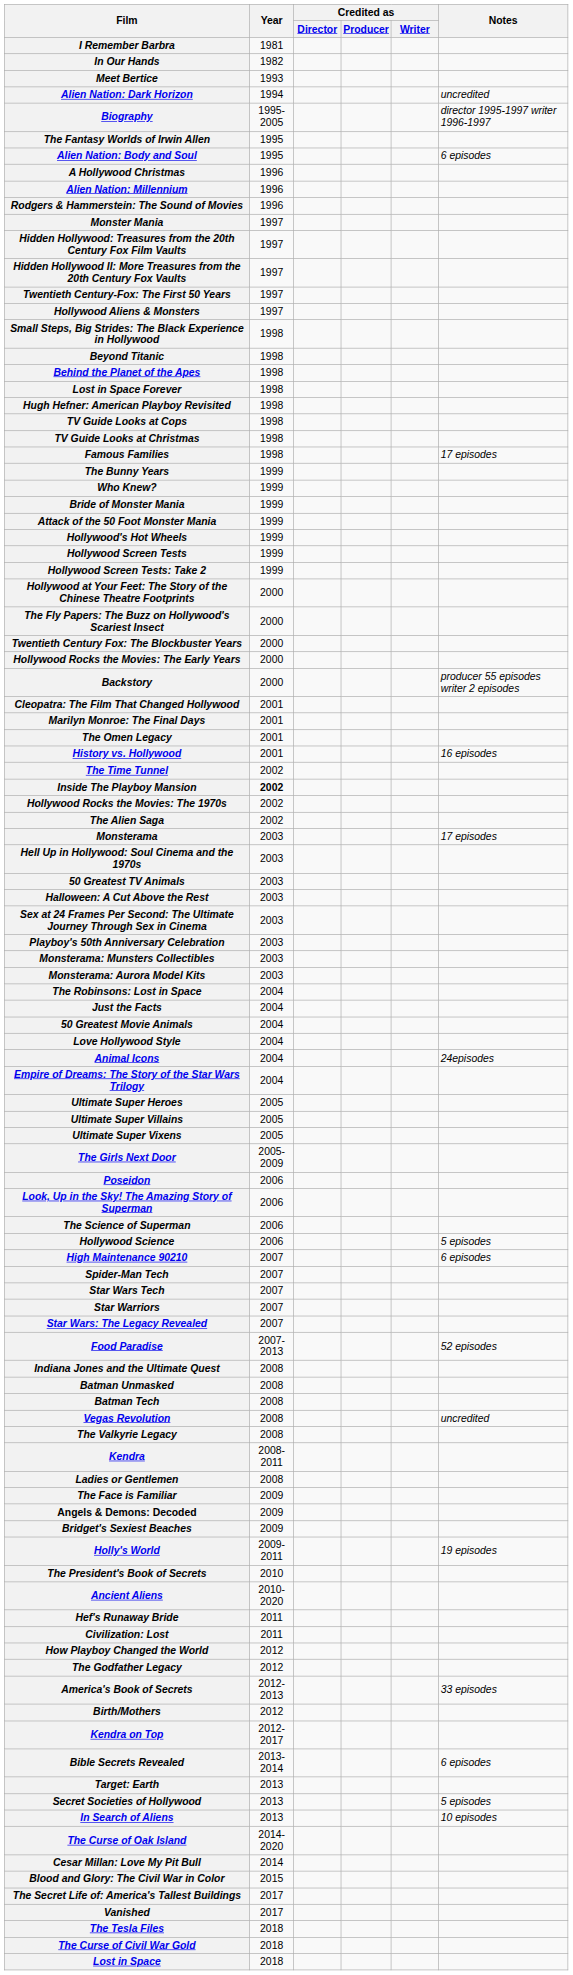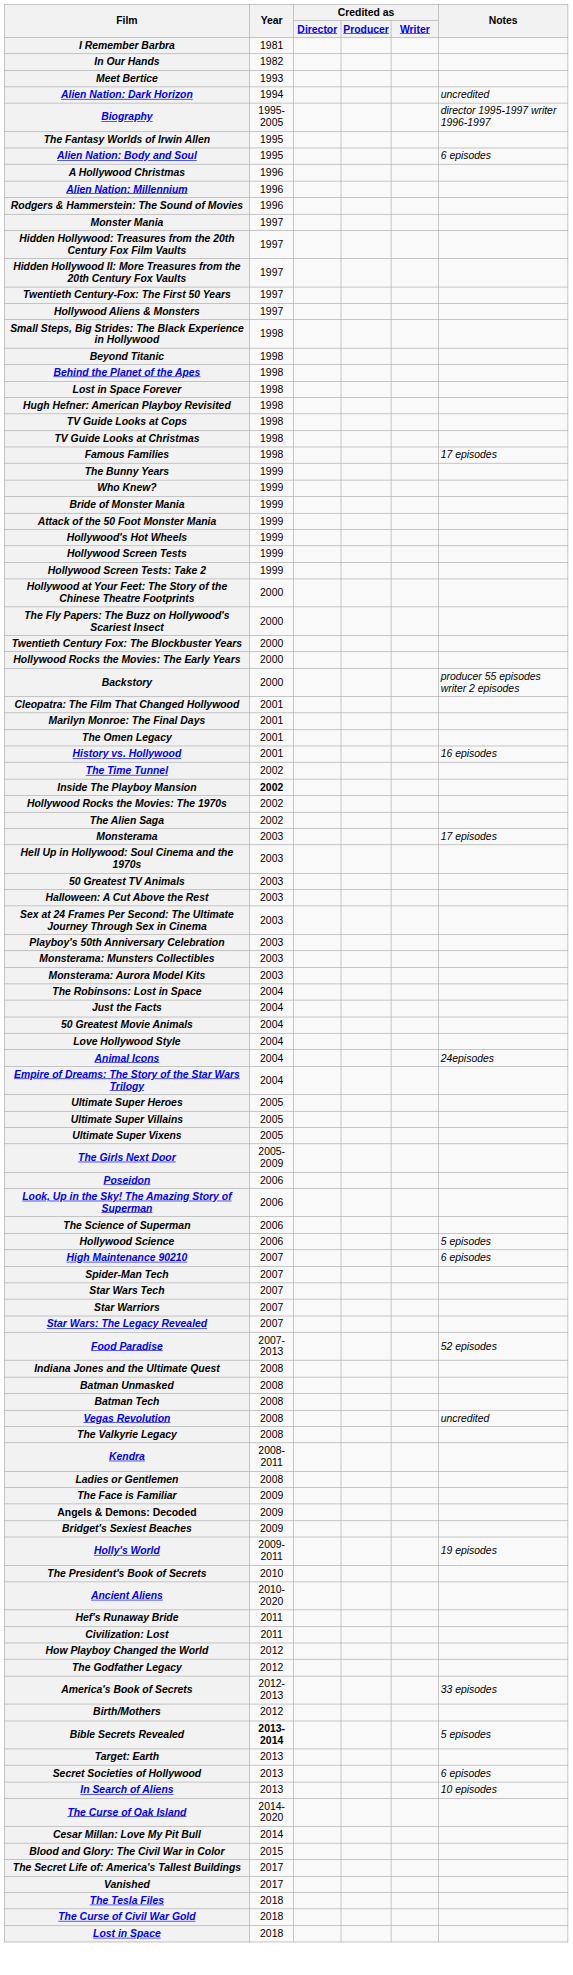 <table class="wikitable sortable plainrowheaders" style="text-align:center">
 <tr>
 <th rowspan="2" scope="col">Film</th>
 <th scope="col" rowspan="2">Year</th>
 <th scope="col" colspan="3">Credited as</th>
 <th scope="col" rowspan="2" class="unsortable">Notes</th>
 </tr>
 <tr>
 <th width="65"><a href='#'>Director</a></th>
 <th width="65"><a href='#'>Producer</a></th>
 <th width="65"><a href='#'>Writer</a></th>
 </tr>
 <tr>
 <th scope="row"><em>I Remember Barbra</em></th>
 <td>1981</td>
 <td></td>
 <td></td>
 <td></td>
 <td style="text-align:left"></td>
 </tr>
 <tr>
 <th scope="row"><em>In Our Hands</em></th>
 <td>1982</td>
 <td></td>
 <td></td>
 <td></td>
 <td style="text-align:left"></td>
 </tr>
 <tr>
 <th scope="row"><em>Meet Bertice</em></th>
 <td>1993</td>
 <td></td>
 <td></td>
 <td></td>
 <td style="text-align:left"></td>
 </tr>
 <tr>
 <th scope="row"><em><a href='#'>Alien Nation: Dark Horizon</a></em></th>
 <td>1994</td>
 <td></td>
 <td></td>
 <td></td>
 <td style="text-align:left"><em>uncredited</em></td>
 </tr>
 <tr>
 <th scope="row"><em><a href='#'>Biography</a></em></th>
 <td>1995-2005</td>
 <td></td>
 <td></td>
 <td></td>
 <td style="text-align:left"><em>director 1995-1997</em> <em>writer 1996-1997</em></td>
 </tr>
 <tr>
 <th scope="row"><em>The Fantasy Worlds of Irwin Allen</em></th>
 <td>1995</td>
 <td></td>
 <td></td>
 <td></td>
 <td style="text-align:left"></td>
 </tr>
 <tr>
 <th scope="row"><em><a href='#'>Alien Nation: Body and Soul</a></em></th>
 <td>1995</td>
 <td></td>
 <td></td>
 <td></td>
 <td style="text-align:left"><em>6 episodes</em></td>
 </tr>
 <tr>
 <th scope="row"><em>A Hollywood Christmas</em></th>
 <td>1996</td>
 <td></td>
 <td></td>
 <td></td>
 <td style="text-align:left"></td>
 </tr>
 <tr>
 <th scope="row"><em><a href='#'>Alien Nation: Millennium</a></em></th>
 <td>1996</td>
 <td></td>
 <td></td>
 <td></td>
 <td style="text-align:left"></td>
 </tr>
 <tr>
 <th scope="row"><em>Rodgers & Hammerstein: The Sound of Movies</em></th>
 <td>1996</td>
 <td></td>
 <td></td>
 <td></td>
 <td style="text-align:left"></td>
 </tr>
 <tr>
 <th scope="row"><em>Monster Mania</em></th>
 <td>1997</td>
 <td></td>
 <td></td>
 <td></td>
 <td style="text-align:left"></td>
 </tr>
 <tr>
 <th scope="row"><em>Hidden Hollywood: Treasures from the 20th Century Fox Film Vaults</em></th>
 <td>1997</td>
 <td></td>
 <td></td>
 <td></td>
 <td style="text-align:left"></td>
 </tr>
 <tr>
 <th scope="row"><em>Hidden Hollywood II: More Treasures from the 20th Century Fox Vaults</em></th>
 <td>1997</td>
 <td></td>
 <td></td>
 <td></td>
 <td style="text-align:left"></td>
 </tr>
 <tr>
 <th scope="row"><em>Twentieth Century-Fox: The First 50 Years</em></th>
 <td>1997</td>
 <td></td>
 <td></td>
 <td></td>
 <td style="text-align:left"></td>
 </tr>
 <tr>
 <th scope="row"><em>Hollywood Aliens & Monsters</em></th>
 <td>1997</td>
 <td></td>
 <td></td>
 <td></td>
 <td style="text-align:left"></td>
 </tr>
 <tr>
 <th scope="row"><em>Small Steps, Big Strides: The Black Experience in Hollywood</em></th>
 <td>1998</td>
 <td></td>
 <td></td>
 <td></td>
 <td style="text-align:left"></td>
 </tr>
 <tr>
 <th scope="row"><em>Beyond Titanic</em></th>
 <td>1998</td>
 <td></td>
 <td></td>
 <td></td>
 <td style="text-align:left"></td>
 </tr>
 <tr>
 <th scope="row"><em><a href='#'>Behind the Planet of the Apes</a></em></th>
 <td>1998</td>
 <td></td>
 <td></td>
 <td></td>
 <td style="text-align:left"></td>
 </tr>
 <tr>
 <th scope="row"><em>Lost in Space Forever</em></th>
 <td>1998</td>
 <td></td>
 <td></td>
 <td></td>
 <td style="text-align:left"></td>
 </tr>
 <tr>
 <th scope="row"><em>Hugh Hefner: American Playboy Revisited</em></th>
 <td>1998</td>
 <td></td>
 <td></td>
 <td></td>
 <td style="text-align:left"></td>
 </tr>
 <tr>
 <th scope="row"><em>TV Guide Looks at Cops</em></th>
 <td>1998</td>
 <td></td>
 <td></td>
 <td></td>
 <td style="text-align:left"></td>
 </tr>
 <tr>
 <th scope="row"><em>TV Guide Looks at Christmas</em></th>
 <td>1998</td>
 <td></td>
 <td></td>
 <td></td>
 <td style="text-align:left"></td>
 </tr>
 <tr>
 <th scope="row"><em>Famous Families</em></th>
 <td>1998</td>
 <td></td>
 <td></td>
 <td></td>
 <td style="text-align:left"><em>17 episodes</em></td>
 </tr>
 <tr>
 <th scope="row"><em>The Bunny Years</em></th>
 <td>1999</td>
 <td></td>
 <td></td>
 <td></td>
 <td style="text-align:left"></td>
 </tr>
 <tr>
 <th scope="row"><em>Who Knew?</em></th>
 <td>1999</td>
 <td></td>
 <td></td>
 <td></td>
 <td style="text-align:left"></td>
 </tr>
 <tr>
 <th scope="row"><em>Bride of Monster Mania</em></th>
 <td>1999</td>
 <td></td>
 <td></td>
 <td></td>
 <td style="text-align:left"></td>
 </tr>
 <tr>
 <th scope="row"><em>Attack of the 50 Foot Monster Mania</em></th>
 <td>1999</td>
 <td></td>
 <td></td>
 <td></td>
 <td style="text-align:left"></td>
 </tr>
 <tr>
 <th scope="row"><em>Hollywood's Hot Wheels</em></th>
 <td>1999</td>
 <td></td>
 <td></td>
 <td></td>
 <td style="text-align:left"></td>
 </tr>
 <tr>
 <th scope="row"><em>Hollywood Screen Tests</em></th>
 <td>1999</td>
 <td></td>
 <td></td>
 <td></td>
 <td style="text-align:left"></td>
 </tr>
 <tr>
 <th scope="row"><em>Hollywood Screen Tests: Take 2</em></th>
 <td>1999</td>
 <td></td>
 <td></td>
 <td></td>
 <td style="text-align:left"></td>
 </tr>
 <tr>
 <th scope="row"><em>Hollywood at Your Feet: The Story of the Chinese Theatre Footprints</em></th>
 <td>2000</td>
 <td></td>
 <td></td>
 <td></td>
 <td style="text-align:left"></td>
 </tr>
 <tr>
 <th scope="row"><em>The Fly Papers: The Buzz on Hollywood's Scariest Insect</em></th>
 <td>2000</td>
 <td></td>
 <td></td>
 <td></td>
 <td style="text-align:left"></td>
 </tr>
 <tr>
 <th scope="row"><em>Twentieth Century Fox: The Blockbuster Years</em></th>
 <td>2000</td>
 <td></td>
 <td></td>
 <td></td>
 <td style="text-align:left"></td>
 </tr>
 <tr>
 <th scope="row"><em>Hollywood Rocks the Movies: The Early Years</em></th>
 <td>2000</td>
 <td></td>
 <td></td>
 <td></td>
 <td style="text-align:left"></td>
 </tr>
 <tr>
 <th scope="row"><em>Backstory</em></th>
 <td>2000</td>
 <td></td>
 <td></td>
 <td></td>
 <td style="text-align:left"><em>producer 55 episodes</em> <em>writer 2 episodes</em></td>
 </tr>
 <tr>
 <th scope="row"><em>Cleopatra: The Film That Changed Hollywood</em></th>
 <td>2001</td>
 <td></td>
 <td></td>
 <td></td>
 <td style="text-align:left"></td>
 </tr>
 <tr>
 <th scope="row"><em>Marilyn Monroe: The Final Days</em></th>
 <td>2001</td>
 <td></td>
 <td></td>
 <td></td>
 <td style="text-align:left"></td>
 </tr>
 <tr>
 <th scope="row"><em>The Omen Legacy</em></th>
 <td>2001</td>
 <td></td>
 <td></td>
 <td></td>
 <td style="text-align:left"></td>
 </tr>
 <tr>
 <th scope="row"><em><a href='#'>History vs. Hollywood</a></em></th>
 <td>2001</td>
 <td></td>
 <td></td>
 <td></td>
 <td style="text-align:left"><em>16 episodes</em></td>
 </tr>
 <tr>
 <th scope="row"><em><a href='#'>The Time Tunnel</a></em></th>
 <td>2002</td>
 <td></td>
 <td></td>
 <td></td>
 <td style="text-align:left"></td>
 </tr>
 <tr>
 <th scope="row"><em>Inside The Playboy Mansion</em></th>
 <td><strong>2002</strong></td>
 <td></td>
 <td></td>
 <td></td>
 <td style="text-align:left"></td>
 </tr>
 <tr>
 <th scope="row"><em>Hollywood Rocks the Movies: The 1970s</em></th>
 <td>2002</td>
 <td></td>
 <td></td>
 <td></td>
 <td style="text-align:left"></td>
 </tr>
 <tr>
 <th scope="row"><em>The Alien Saga</em></th>
 <td>2002</td>
 <td></td>
 <td></td>
 <td></td>
 <td style="text-align:left"></td>
 </tr>
 <tr>
 <th scope="row"><em>Monsterama</em></th>
 <td>2003</td>
 <td></td>
 <td></td>
 <td></td>
 <td style="text-align:left"><em>17 episodes</em></td>
 </tr>
 <tr>
 <th scope="row"><em>Hell Up in Hollywood: Soul Cinema and the 1970s</em></th>
 <td>2003</td>
 <td></td>
 <td></td>
 <td></td>
 <td style="text-align:left"></td>
 </tr>
 <tr>
 <th scope="row"><em>50 Greatest TV Animals</em></th>
 <td>2003</td>
 <td></td>
 <td></td>
 <td></td>
 <td style="text-align:left"></td>
 </tr>
 <tr>
 <th scope="row"><em>Halloween: A Cut Above the Rest</em></th>
 <td>2003</td>
 <td></td>
 <td></td>
 <td></td>
 <td style="text-align:left"></td>
 </tr>
 <tr>
 <th scope="row"><em>Sex at 24 Frames Per Second: The Ultimate Journey Through Sex in Cinema</em></th>
 <td>2003</td>
 <td></td>
 <td></td>
 <td></td>
 <td style="text-align:left"></td>
 </tr>
 <tr>
 <th scope="row"><em>Playboy's 50th Anniversary Celebration</em></th>
 <td>2003</td>
 <td></td>
 <td></td>
 <td></td>
 <td style="text-align:left"></td>
 </tr>
 <tr>
 <th scope="row"><em>Monsterama: Munsters Collectibles</em></th>
 <td>2003</td>
 <td></td>
 <td></td>
 <td></td>
 <td style="text-align:left"></td>
 </tr>
 <tr>
 <th scope="row"><em>Monsterama: Aurora Model Kits</em></th>
 <td>2003</td>
 <td></td>
 <td></td>
 <td></td>
 <td style="text-align:left"></td>
 </tr>
 <tr>
 <th scope="row"><em>The Robinsons: Lost in Space</em></th>
 <td>2004</td>
 <td></td>
 <td></td>
 <td></td>
 <td style="text-align:left"></td>
 </tr>
 <tr>
 <th scope="row"><em>Just the Facts</em></th>
 <td>2004</td>
 <td></td>
 <td></td>
 <td></td>
 <td style="text-align:left"></td>
 </tr>
 <tr>
 <th scope="row"><em>50 Greatest Movie Animals</em></th>
 <td>2004</td>
 <td></td>
 <td></td>
 <td></td>
 <td style="text-align:left"></td>
 </tr>
 <tr>
 <th scope="row"><em>Love Hollywood Style</em></th>
 <td>2004</td>
 <td></td>
 <td></td>
 <td></td>
 <td style="text-align:left"></td>
 </tr>
 <tr>
 <th scope="row"><em><a href='#'>Animal Icons</a></em></th>
 <td>2004</td>
 <td></td>
 <td></td>
 <td></td>
 <td style="text-align:left"><em>24episodes</em></td>
 </tr>
 <tr>
 <th scope="row"><em><a href='#'>Empire of Dreams: The Story of the Star Wars Trilogy</a></em></th>
 <td>2004</td>
 <td></td>
 <td></td>
 <td></td>
 <td style="text-align:left"></td>
 </tr>
 <tr>
 <th scope="row"><em>Ultimate Super Heroes</em></th>
 <td>2005</td>
 <td></td>
 <td></td>
 <td></td>
 <td style="text-align:left"></td>
 </tr>
 <tr>
 <th scope="row"><em>Ultimate Super Villains</em></th>
 <td>2005</td>
 <td></td>
 <td></td>
 <td></td>
 <td style="text-align:left"></td>
 </tr>
 <tr>
 <th scope="row"><em>Ultimate Super Vixens</em></th>
 <td>2005</td>
 <td></td>
 <td></td>
 <td></td>
 <td style="text-align:left"></td>
 </tr>
 <tr>
 <th scope="row"><em><a href='#'>The Girls Next Door</a></em></th>
 <td>2005-2009</td>
 <td></td>
 <td></td>
 <td></td>
 <td style="text-align:left"></td>
 </tr>
 <tr>
 <th scope="row"><em><a href='#'>Poseidon</a></em></th>
 <td>2006</td>
 <td></td>
 <td></td>
 <td></td>
 <td style="text-align:left"></td>
 </tr>
 <tr>
 <th scope="row"><em><a href='#'>Look, Up in the Sky! The Amazing Story of Superman</a></em></th>
 <td>2006</td>
 <td></td>
 <td></td>
 <td></td>
 <td style="text-align:left"></td>
 </tr>
 <tr>
 <th scope="row"><em>The Science of Superman</em></th>
 <td>2006</td>
 <td></td>
 <td></td>
 <td></td>
 <td style="text-align:left"></td>
 </tr>
 <tr>
 <th scope="row"><em>Hollywood Science</em></th>
 <td>2006</td>
 <td></td>
 <td></td>
 <td></td>
 <td style="text-align:left"><em>5 episodes</em></td>
 </tr>
 <tr>
 <th scope="row"><em><a href='#'>High Maintenance 90210</a></em></th>
 <td>2007</td>
 <td></td>
 <td></td>
 <td></td>
 <td style="text-align:left"><em>6 episodes</em></td>
 </tr>
 <tr>
 <th scope="row"><em>Spider-Man Tech</em></th>
 <td>2007</td>
 <td></td>
 <td></td>
 <td></td>
 <td style="text-align:left"></td>
 </tr>
 <tr>
 <th scope="row"><em>Star Wars Tech</em></th>
 <td>2007</td>
 <td></td>
 <td></td>
 <td></td>
 <td style="text-align:left"></td>
 </tr>
 <tr>
 <th scope="row"><em>Star Warriors</em></th>
 <td>2007</td>
 <td></td>
 <td></td>
 <td></td>
 <td style="text-align:left"></td>
 </tr>
 <tr>
 <th scope="row"><em><a href='#'>Star Wars: The Legacy Revealed</a></em></th>
 <td>2007</td>
 <td></td>
 <td></td>
 <td></td>
 <td style="text-align:left"></td>
 </tr>
 <tr>
 <th scope="row"><em><a href='#'>Food Paradise</a></em></th>
 <td>2007-2013</td>
 <td></td>
 <td></td>
 <td></td>
 <td style="text-align:left"><em>52 episodes</em></td>
 </tr>
 <tr>
 <th scope="row"><em>Indiana Jones and the Ultimate Quest</em></th>
 <td>2008</td>
 <td></td>
 <td></td>
 <td></td>
 <td style="text-align:left"></td>
 </tr>
 <tr>
 <th scope="row"><em>Batman Unmasked</em></th>
 <td>2008</td>
 <td></td>
 <td></td>
 <td></td>
 <td style="text-align:left"></td>
 </tr>
 <tr>
 <th scope="row"><em>Batman Tech</em></th>
 <td>2008</td>
 <td></td>
 <td></td>
 <td></td>
 <td style="text-align:left"></td>
 </tr>
 <tr>
 <th scope="row"><em><a href='#'>Vegas Revolution</a></em></th>
 <td>2008</td>
 <td></td>
 <td></td>
 <td></td>
 <td style="text-align:left"><em>uncredited</em></td>
 </tr>
 <tr>
 <th scope="row"><em>The Valkyrie Legacy</em></th>
 <td>2008</td>
 <td></td>
 <td></td>
 <td></td>
 <td style="text-align:left"></td>
 </tr>
 <tr>
 <th scope="row"><em><a href='#'>Kendra</a></em></th>
 <td>2008-2011</td>
 <td></td>
 <td></td>
 <td></td>
 <td style="text-align:left"></td>
 </tr>
 <tr>
 <th scope="row"><em>Ladies or Gentlemen</em></th>
 <td>2008</td>
 <td></td>
 <td></td>
 <td></td>
 <td style="text-align:left"></td>
 </tr>
 <tr>
 <th scope="row"><em>The Face is Familiar</em></th>
 <td>2009</td>
 <td></td>
 <td></td>
 <td></td>
 <td style="text-align:left"></td>
 </tr>
 <tr>
 <th scope="row">Angels & Demons: Decoded</th>
 <td>2009</td>
 <td></td>
 <td></td>
 <td></td>
 <td style="text-align:left"></td>
 </tr>
 <tr>
 <th scope="row"><em>Bridget's Sexiest Beaches</em></th>
 <td>2009</td>
 <td></td>
 <td></td>
 <td></td>
 <td style="text-align:left"></td>
 </tr>
 <tr>
 <th scope="row"><em><a href='#'>Holly's World</a></em></th>
 <td>2009-2011</td>
 <td></td>
 <td></td>
 <td></td>
 <td style="text-align:left"><em>19 episodes</em></td>
 </tr>
 <tr>
 <th scope="row"><em>The President's Book of Secrets</em></th>
 <td>2010</td>
 <td></td>
 <td></td>
 <td></td>
 <td style="text-align:left"></td>
 </tr>
 <tr>
 <th scope="row"><em><a href='#'>Ancient Aliens</a></em></th>
 <td>2010-2020</td>
 <td></td>
 <td></td>
 <td></td>
 <td style="text-align:left"></td>
 </tr>
 <tr>
 <th scope="row"><em>Hef's Runaway Bride</em></th>
 <td>2011</td>
 <td></td>
 <td></td>
 <td></td>
 <td style="text-align:left"></td>
 </tr>
 <tr>
 <th scope="row"><em>Civilization: Lost</em></th>
 <td>2011</td>
 <td></td>
 <td></td>
 <td></td>
 <td style="text-align:left"></td>
 </tr>
 <tr>
 <th scope="row"><em>How Playboy Changed the World</em></th>
 <td>2012</td>
 <td></td>
 <td></td>
 <td></td>
 <td style="text-align:left"></td>
 </tr>
 <tr>
 <th scope="row"><em>The Godfather Legacy</em></th>
 <td>2012</td>
 <td></td>
 <td></td>
 <td></td>
 <td style="text-align:left"></td>
 </tr>
 <tr>
 <th scope="row"><em>America's Book of Secrets</em></th>
 <td>2012-2013</td>
 <td></td>
 <td></td>
 <td></td>
 <td style="text-align:left"><em>33 episodes</em></td>
 </tr>
 <tr>
 <th scope="row"><em>Birth/Mothers</em></th>
 <td>2012</td>
 <td></td>
 <td></td>
 <td></td>
 <td style="text-align:left"></td>
 </tr>
 <tr>
-<th scope="row"><em><a href='#'>Kendra on Top</a></em></th>
-<td>2012-2017</td>
+<th scope="row"><em>Bible Secrets Revealed</em></th>
+<td><strong>2013-2014</strong></td>
 <td></td>
 <td></td>
 <td></td>
-<td style="text-align:left"></td>
-</tr>
-<tr>
-<th scope="row"><em>Bible Secrets Revealed</em></th>
-<td>2013-2014</td>
-<td></td>
-<td></td>
-<td></td>
-<td style="text-align:left"><em>6 episodes</em></td>
+<td style="text-align:left"><em>5 episodes</em></td>
 </tr>
 <tr>
 <th scope="row"><em>Target: Earth</em></th>
 <td>2013</td>
 <td></td>
 <td></td>
 <td></td>
 <td style="text-align:left"></td>
 </tr>
 <tr>
 <th scope="row"><em>Secret Societies of Hollywood</em></th>
 <td>2013</td>
 <td></td>
 <td></td>
 <td></td>
-<td style="text-align:left"><em>5 episodes</em></td>
+<td style="text-align:left"><em>6 episodes</em></td>
 </tr>
 <tr>
 <th scope="row"><em><a href='#'>In Search of Aliens</a></em></th>
 <td>2013</td>
 <td></td>
 <td></td>
 <td></td>
 <td style="text-align:left"><em>10 episodes</em></td>
 </tr>
 <tr>
 <th scope="row"><em><a href='#'>The Curse of Oak Island</a></em></th>
 <td>2014-2020</td>
 <td></td>
 <td></td>
 <td></td>
 <td style="text-align:left"></td>
 </tr>
 <tr>
 <th scope="row"><em>Cesar Millan: Love My Pit Bull</em></th>
 <td>2014</td>
 <td></td>
 <td></td>
 <td></td>
 <td style="text-align:left"></td>
 </tr>
 <tr>
 <th scope="row"><em>Blood and Glory: The Civil War in Color</em></th>
 <td>2015</td>
 <td></td>
 <td></td>
 <td></td>
 <td style="text-align:left"></td>
 </tr>
 <tr>
 <th scope="row"><em>The Secret Life of: America's Tallest Buildings</em></th>
 <td>2017</td>
 <td></td>
 <td></td>
 <td></td>
 <td style="text-align:left"></td>
 </tr>
 <tr>
 <th scope="row"><em>Vanished</em></th>
 <td>2017</td>
 <td></td>
 <td></td>
 <td></td>
 <td style="text-align:left"></td>
 </tr>
 <tr>
 <th scope="row"><em><a href='#'>The Tesla Files</a></em></th>
 <td>2018</td>
 <td></td>
 <td></td>
 <td></td>
 <td style="text-align:left"></td>
 </tr>
 <tr>
 <th scope="row"><em><a href='#'>The Curse of Civil War Gold</a></em></th>
 <td>2018</td>
 <td></td>
 <td></td>
 <td></td>
 <td style="text-align:left"></td>
 </tr>
 <tr>
 <th scope="row"><em><a href='#'>Lost in Space</a></em></th>
 <td>2018</td>
 <td></td>
 <td></td>
 <td></td>
 <td style="text-align:left"></td>
 </tr>
 </table>
